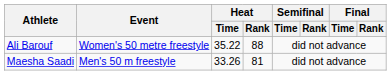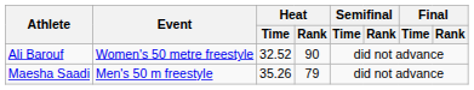 <table class=wikitable style="font-size:90%">
 <tr>
 <th rowspan="2">Athlete</th>
 <th rowspan="2">Event</th>
 <th colspan="2">Heat</th>
 <th colspan="2">Semifinal</th>
 <th colspan="2">Final</th>
 </tr>
 <tr style="font-size:95%">
 <th>Time</th>
 <th>Rank</th>
 <th>Time</th>
 <th>Rank</th>
 <th>Time</th>
 <th>Rank</th>
 </tr>
 <tr align=center>
 <td align=left><a href='#'>Ali Barouf</a></td>
 <td align=left><a href='#'>Women's 50 metre freestyle</a></td>
-<td>35.22</td>
-<td>88</td>
+<td>32.52</td>
+<td>90</td>
 <td colspan=4>did not advance</td>
 </tr>
 <tr align=center>
 <td align=left><a href='#'>Maesha Saadi</a></td>
 <td align=left><a href='#'>Men's 50 m freestyle</a></td>
-<td>33.26</td>
-<td>81</td>
+<td>35.26</td>
+<td>79</td>
 <td colspan=4>did not advance</td>
 </tr>
 </table>
